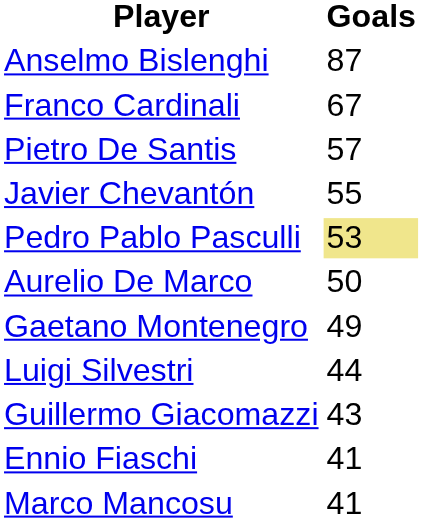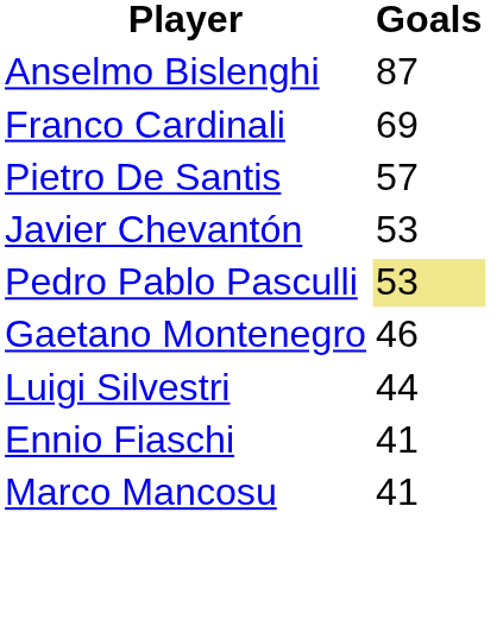 <table>
 <tr>
 <th>Player</th>
 <th>Goals</th>
 </tr>
 <tr>
 <td><a href='#'>Anselmo Bislenghi</a></td>
 <td>87</td>
 <td></td>
 </tr>
 <tr>
 <td><a href='#'>Franco Cardinali</a></td>
-<td>67</td>
+<td>69</td>
 <td></td>
 </tr>
 <tr>
 <td><a href='#'>Pietro De Santis</a></td>
 <td>57</td>
 <td></td>
 </tr>
 <tr>
 <td><a href='#'>Javier Chevantón</a></td>
-<td>55</td>
+<td>53</td>
 <td></td>
 </tr>
 <tr>
 <td><a href='#'>Pedro Pablo Pasculli</a></td>
 <td style="background: khaki;">53</td>
 <td></td>
 </tr>
 <tr>
-<td><a href='#'>Aurelio De Marco</a></td>
-<td>50</td>
-<td></td>
-</tr>
-<tr>
 <td><a href='#'>Gaetano Montenegro</a></td>
-<td>49</td>
+<td>46</td>
 <td></td>
 </tr>
 <tr>
 <td><a href='#'>Luigi Silvestri</a></td>
 <td>44</td>
-<td></td>
-</tr>
-<tr>
-<td><a href='#'>Guillermo Giacomazzi</a></td>
-<td>43</td>
 <td></td>
 </tr>
 <tr>
 <td><a href='#'>Ennio Fiaschi</a></td>
 <td>41</td>
 <td></td>
 </tr>
 <tr>
 <td><a href='#'>Marco Mancosu</a></td>
 <td>41</td>
 <td></td>
 </tr>
 <tr>
 </tr>
 </table>
